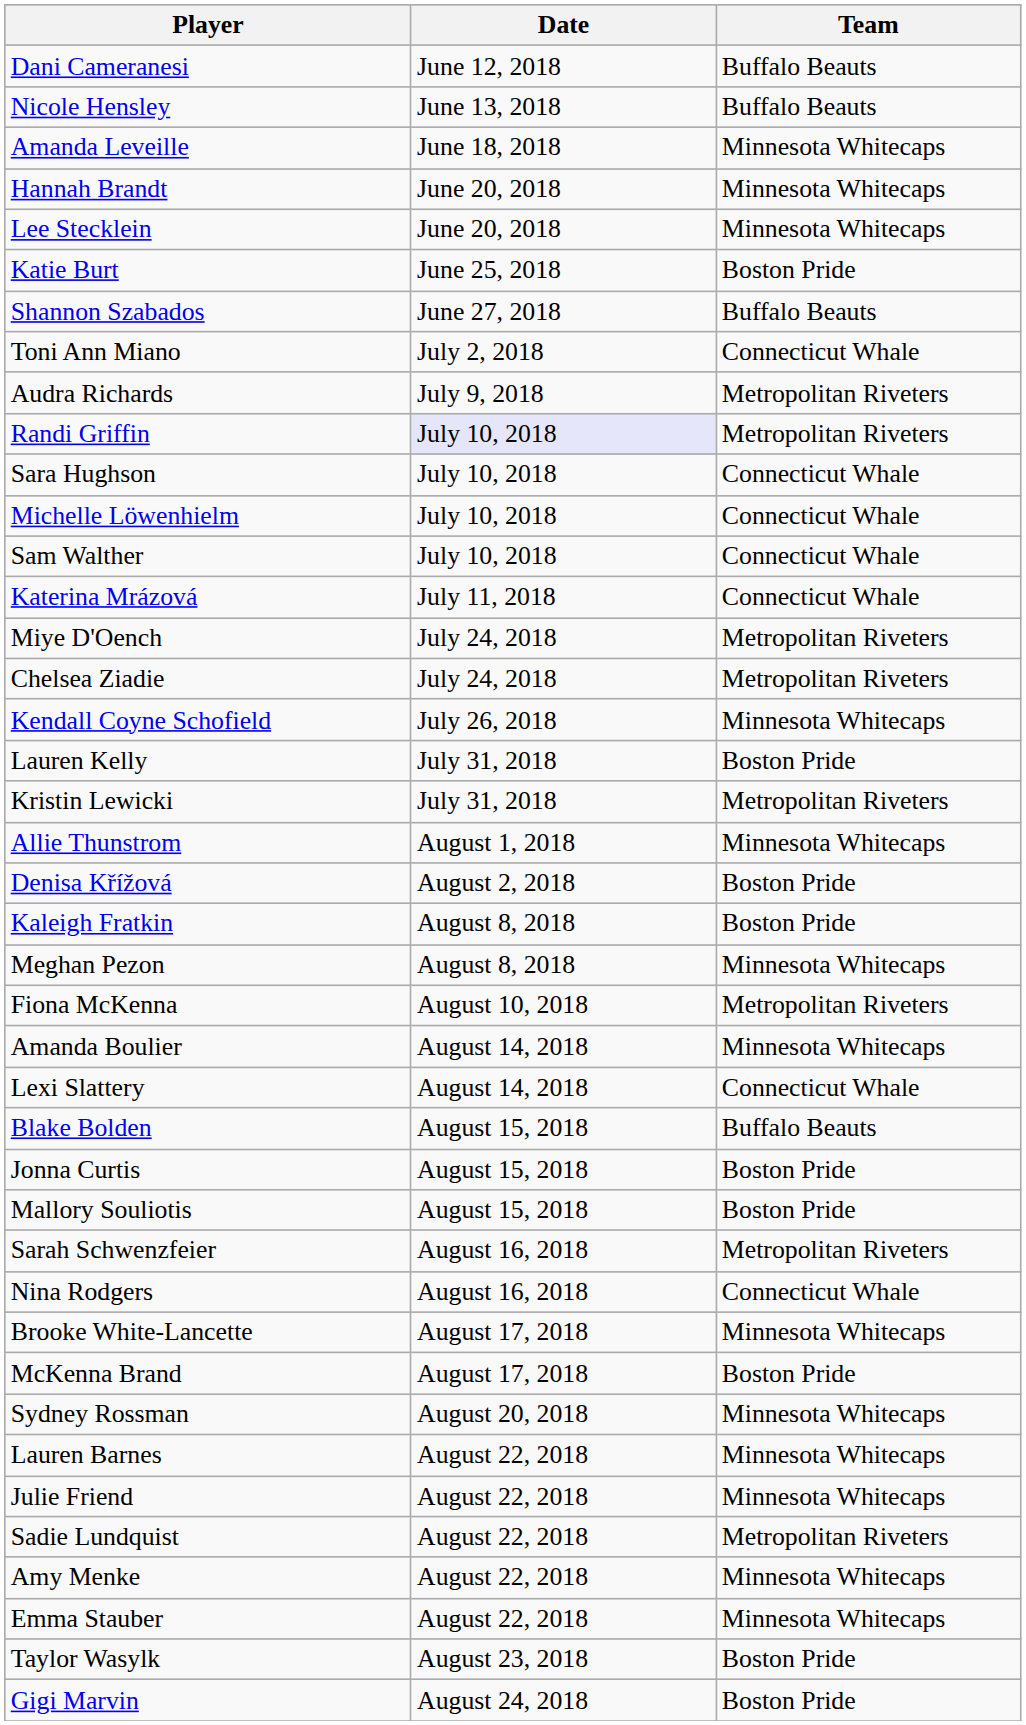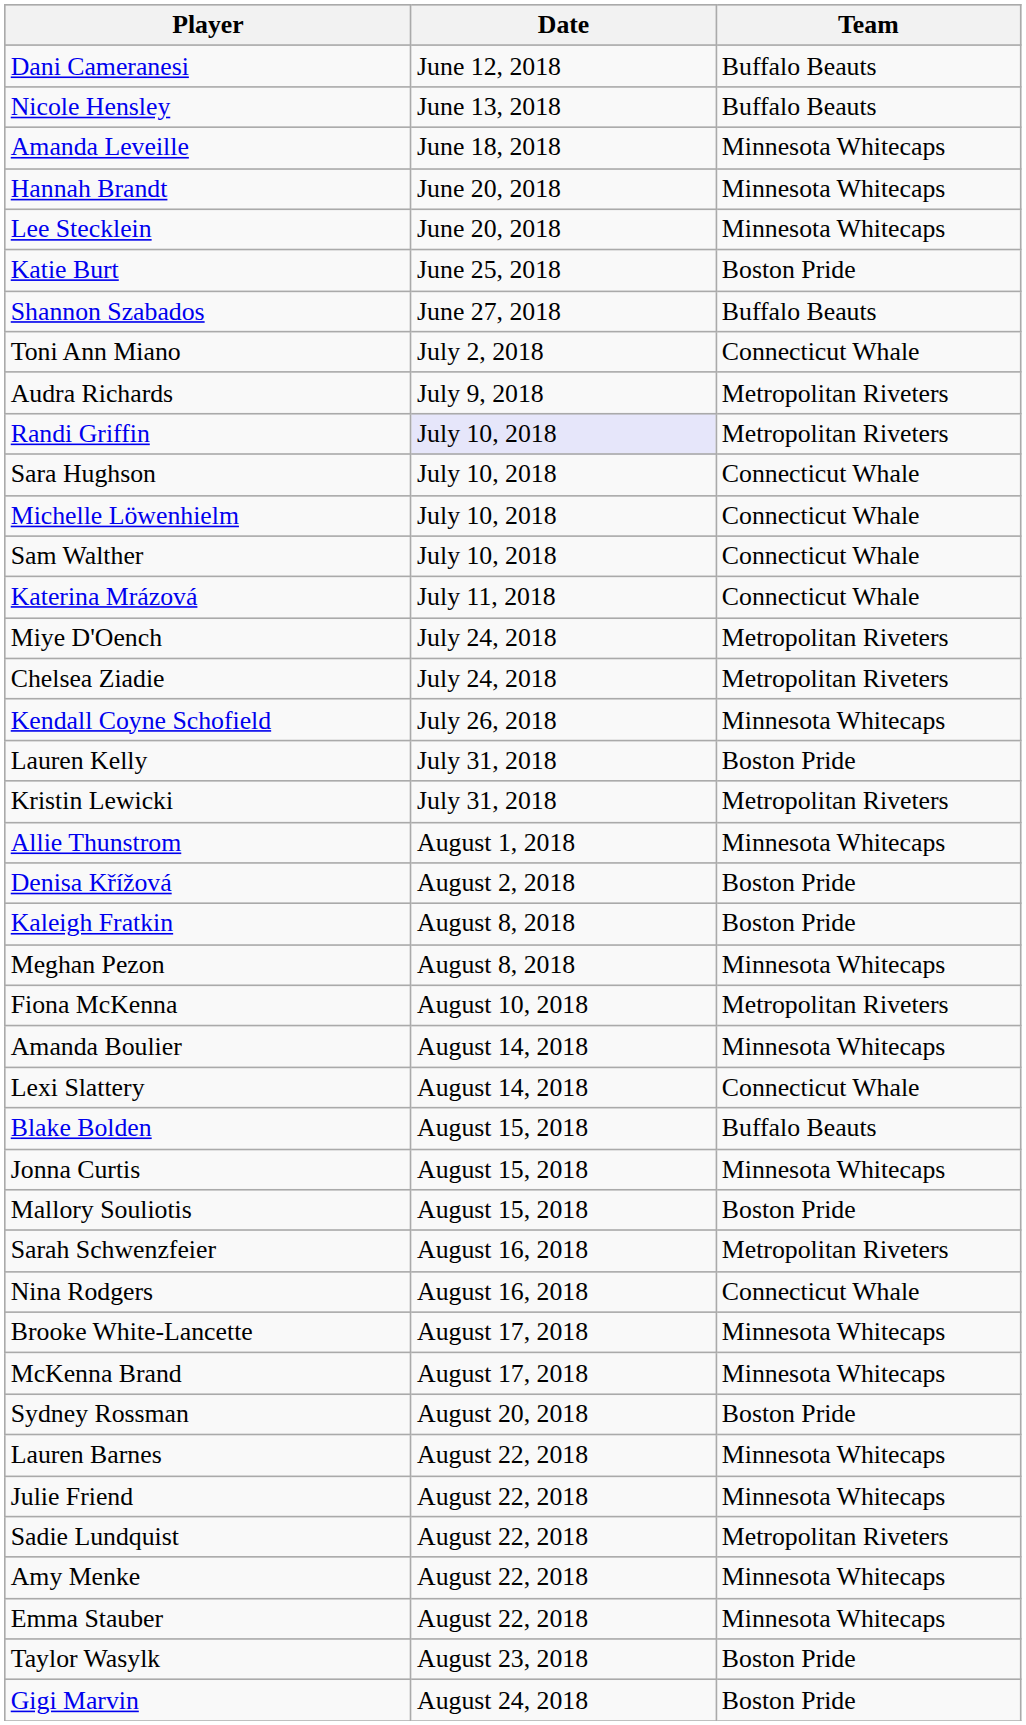 <table class="wikitable" style="width:50%;">
 <tr style="text-align:center; background:#ddd;">
 <th style="width:40%;">Player</th>
 <th style="width:30%;">Date</th>
 <th style="width:30%;">Team</th>
 </tr>
 <tr>
 <td><a href='#'>Dani Cameranesi</a></td>
 <td>June 12, 2018</td>
 <td>Buffalo Beauts</td>
 </tr>
 <tr>
 <td><a href='#'>Nicole Hensley</a></td>
 <td>June 13, 2018</td>
 <td>Buffalo Beauts</td>
 </tr>
 <tr>
 <td><a href='#'>Amanda Leveille</a></td>
 <td>June 18, 2018</td>
 <td>Minnesota Whitecaps</td>
 </tr>
 <tr>
 <td><a href='#'>Hannah Brandt</a></td>
 <td>June 20, 2018</td>
 <td>Minnesota Whitecaps</td>
 </tr>
 <tr>
 <td><a href='#'>Lee Stecklein</a></td>
 <td>June 20, 2018</td>
 <td>Minnesota Whitecaps</td>
 </tr>
 <tr>
 <td><a href='#'>Katie Burt</a></td>
 <td>June 25, 2018</td>
 <td>Boston Pride</td>
 </tr>
 <tr>
 <td><a href='#'>Shannon Szabados</a></td>
 <td>June 27, 2018</td>
 <td>Buffalo Beauts</td>
 </tr>
 <tr>
 <td>Toni Ann Miano</td>
 <td>July 2, 2018</td>
 <td>Connecticut Whale</td>
 </tr>
 <tr>
 <td>Audra Richards</td>
 <td>July 9, 2018</td>
 <td>Metropolitan Riveters</td>
 </tr>
 <tr>
 <td><a href='#'>Randi Griffin</a></td>
 <td style="background: lavender;">July 10, 2018</td>
 <td>Metropolitan Riveters</td>
 </tr>
 <tr>
 <td>Sara Hughson</td>
 <td>July 10, 2018</td>
 <td>Connecticut Whale</td>
 </tr>
 <tr>
 <td><a href='#'>Michelle Löwenhielm</a></td>
 <td>July 10, 2018</td>
 <td>Connecticut Whale</td>
 </tr>
 <tr>
 <td>Sam Walther</td>
 <td>July 10, 2018</td>
 <td>Connecticut Whale</td>
 </tr>
 <tr>
 <td><a href='#'>Katerina Mrázová</a></td>
 <td>July 11, 2018</td>
 <td>Connecticut Whale</td>
 </tr>
 <tr>
 <td>Miye D'Oench</td>
 <td>July 24, 2018</td>
 <td>Metropolitan Riveters</td>
 </tr>
 <tr>
 <td>Chelsea Ziadie</td>
 <td>July 24, 2018</td>
 <td>Metropolitan Riveters</td>
 </tr>
 <tr>
 <td><a href='#'>Kendall Coyne Schofield</a></td>
 <td>July 26, 2018</td>
 <td>Minnesota Whitecaps</td>
 </tr>
 <tr>
 <td>Lauren Kelly</td>
 <td>July 31, 2018</td>
 <td>Boston Pride</td>
 </tr>
 <tr>
 <td>Kristin Lewicki</td>
 <td>July 31, 2018</td>
 <td>Metropolitan Riveters</td>
 </tr>
 <tr>
 <td><a href='#'>Allie Thunstrom</a></td>
 <td>August 1, 2018</td>
 <td>Minnesota Whitecaps</td>
 </tr>
 <tr>
 <td><a href='#'>Denisa Křížová</a></td>
 <td>August 2, 2018</td>
 <td>Boston Pride</td>
 </tr>
 <tr>
 <td><a href='#'>Kaleigh Fratkin</a></td>
 <td>August 8, 2018</td>
 <td>Boston Pride</td>
 </tr>
 <tr>
 <td>Meghan Pezon</td>
 <td>August 8, 2018</td>
 <td>Minnesota Whitecaps</td>
 </tr>
 <tr>
 <td>Fiona McKenna</td>
 <td>August 10, 2018</td>
 <td>Metropolitan Riveters</td>
 </tr>
 <tr>
 <td>Amanda Boulier</td>
 <td>August 14, 2018</td>
 <td>Minnesota Whitecaps</td>
 </tr>
 <tr>
 <td>Lexi Slattery</td>
 <td>August 14, 2018</td>
 <td>Connecticut Whale</td>
 </tr>
 <tr>
 <td><a href='#'>Blake Bolden</a></td>
 <td>August 15, 2018</td>
 <td>Buffalo Beauts</td>
 </tr>
 <tr>
 <td>Jonna Curtis</td>
 <td>August 15, 2018</td>
-<td>Boston Pride</td>
+<td>Minnesota Whitecaps</td>
 </tr>
 <tr>
 <td>Mallory Souliotis</td>
 <td>August 15, 2018</td>
 <td>Boston Pride</td>
 </tr>
 <tr>
 <td>Sarah Schwenzfeier</td>
 <td>August 16, 2018</td>
 <td>Metropolitan Riveters</td>
 </tr>
 <tr>
 <td>Nina Rodgers</td>
 <td>August 16, 2018</td>
 <td>Connecticut Whale</td>
 </tr>
 <tr>
 <td>Brooke White-Lancette</td>
 <td>August 17, 2018</td>
 <td>Minnesota Whitecaps</td>
 </tr>
 <tr>
 <td>McKenna Brand</td>
 <td>August 17, 2018</td>
-<td>Boston Pride</td>
+<td>Minnesota Whitecaps</td>
 </tr>
 <tr>
 <td>Sydney Rossman</td>
 <td>August 20, 2018</td>
-<td>Minnesota Whitecaps</td>
+<td>Boston Pride</td>
 </tr>
 <tr>
 <td>Lauren Barnes</td>
 <td>August 22, 2018</td>
 <td>Minnesota Whitecaps</td>
 </tr>
 <tr>
 <td>Julie Friend</td>
 <td>August 22, 2018</td>
 <td>Minnesota Whitecaps</td>
 </tr>
 <tr>
 <td>Sadie Lundquist</td>
 <td>August 22, 2018</td>
 <td>Metropolitan Riveters</td>
 </tr>
 <tr>
 <td>Amy Menke</td>
 <td>August 22, 2018</td>
 <td>Minnesota Whitecaps</td>
 </tr>
 <tr>
 <td>Emma Stauber</td>
 <td>August 22, 2018</td>
 <td>Minnesota Whitecaps</td>
 </tr>
 <tr>
 <td>Taylor Wasylk</td>
 <td>August 23, 2018</td>
 <td>Boston Pride</td>
 </tr>
 <tr>
 <td><a href='#'>Gigi Marvin</a></td>
 <td>August 24, 2018</td>
 <td>Boston Pride</td>
 </tr>
 </table>
